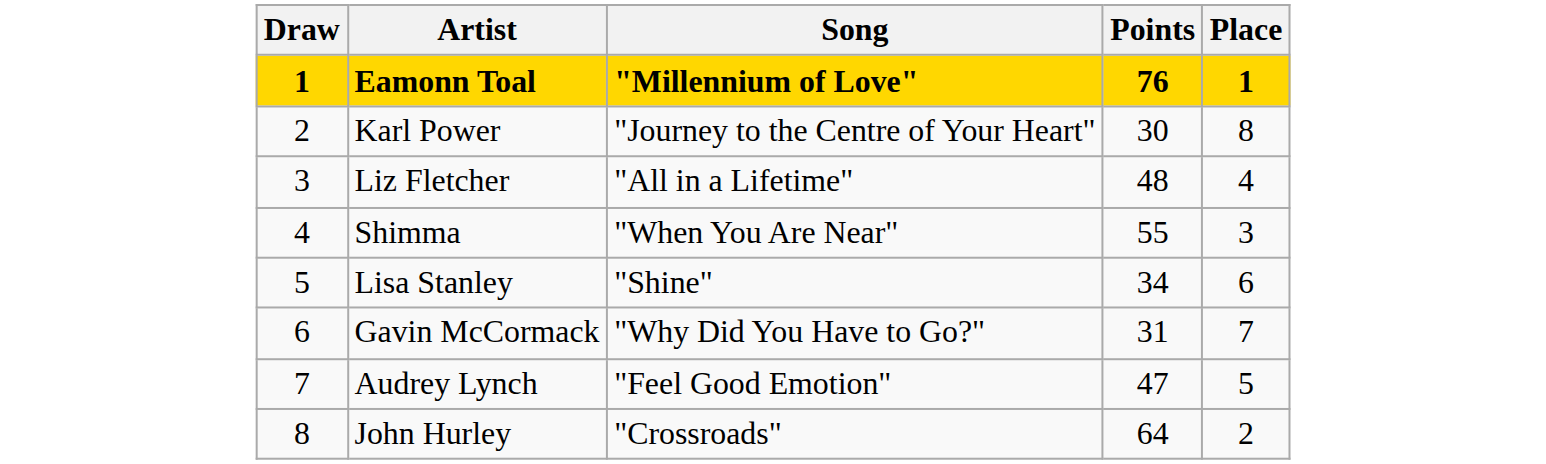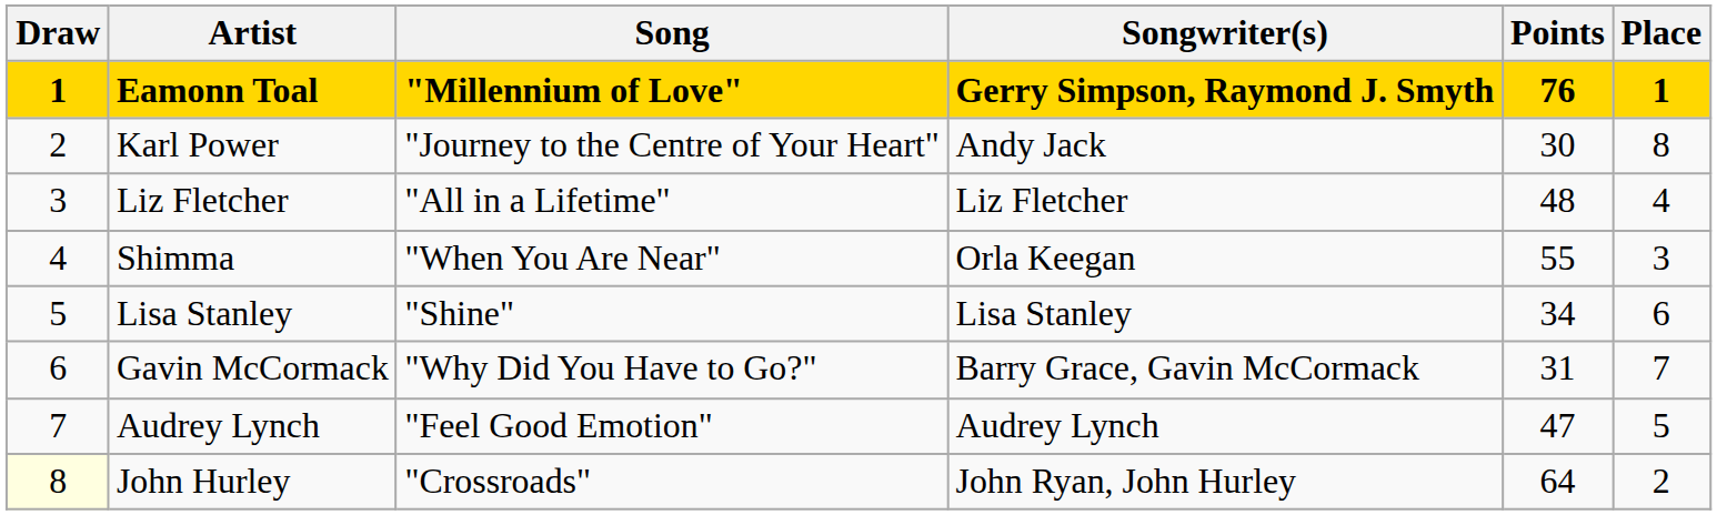 <table class="sortable wikitable" style="margin: 1em auto 1em auto; text-align:center">
 <tr>
 <th>Draw</th>
 <th>Artist</th>
 <th>Song</th>
+<th>Songwriter(s)</th>
 <th>Points</th>
 <th>Place</th>
 </tr>
 <tr style="background:gold; font-weight:bold;">
 <td>1</td>
 <td align="left">Eamonn Toal</td>
 <td align="left">"Millennium of Love"</td>
+<td align="left">Gerry Simpson, Raymond J. Smyth</td>
 <td>76</td>
 <td>1</td>
 </tr>
 <tr>
 <td>2</td>
 <td align="left">Karl Power</td>
 <td align="left">"Journey to the Centre of Your Heart"</td>
+<td align="left">Andy Jack</td>
 <td>30</td>
 <td>8</td>
 </tr>
 <tr>
 <td>3</td>
 <td align="left">Liz Fletcher</td>
 <td align="left">"All in a Lifetime"</td>
+<td align="left">Liz Fletcher</td>
 <td>48</td>
 <td>4</td>
 </tr>
 <tr>
 <td>4</td>
 <td align="left">Shimma</td>
 <td align="left">"When You Are Near"</td>
+<td align="left">Orla Keegan</td>
 <td>55</td>
 <td>3</td>
 </tr>
 <tr>
 <td>5</td>
 <td align="left">Lisa Stanley</td>
 <td align="left">"Shine"</td>
+<td align="left">Lisa Stanley</td>
 <td>34</td>
 <td>6</td>
 </tr>
 <tr>
 <td>6</td>
 <td align="left">Gavin McCormack</td>
 <td align="left">"Why Did You Have to Go?"</td>
+<td align="left">Barry Grace, Gavin McCormack</td>
 <td>31</td>
 <td>7</td>
 </tr>
 <tr>
 <td>7</td>
 <td align="left">Audrey Lynch</td>
 <td align="left">"Feel Good Emotion"</td>
+<td align="left">Audrey Lynch</td>
 <td>47</td>
 <td>5</td>
 </tr>
 <tr>
-<td>8</td>
+<td style="background: lightyellow;">8</td>
 <td align="left">John Hurley</td>
 <td align="left">"Crossroads"</td>
+<td align="left">John Ryan, John Hurley</td>
 <td>64</td>
 <td>2</td>
 </tr>
 </table>
